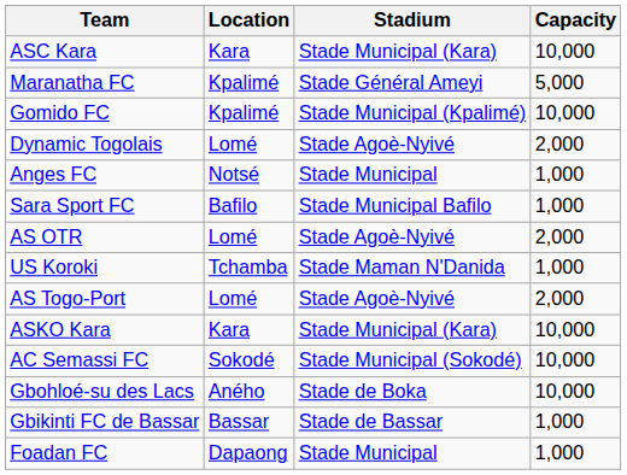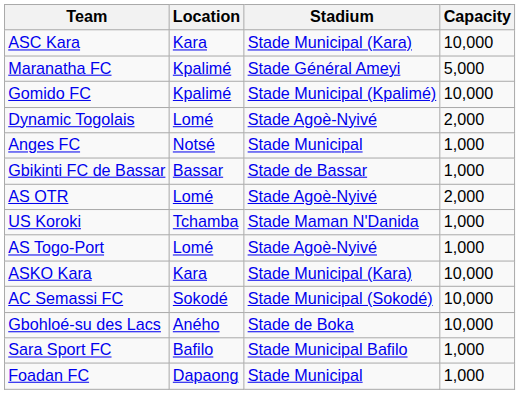 <table class="wikitable sortable">
 <tr>
 <th>Team</th>
 <th>Location</th>
 <th>Stadium</th>
 <th>Capacity</th>
 </tr>
 <tr>
 <td><a href='#'>ASC Kara</a></td>
 <td><a href='#'>Kara</a></td>
 <td><a href='#'>Stade Municipal (Kara)</a></td>
 <td>10,000</td>
 </tr>
 <tr>
 <td><a href='#'>Maranatha FC</a></td>
 <td><a href='#'>Kpalimé</a></td>
 <td><a href='#'>Stade Général Ameyi</a></td>
 <td>5,000</td>
 </tr>
 <tr>
 <td><a href='#'>Gomido FC</a></td>
 <td><a href='#'>Kpalimé</a></td>
 <td><a href='#'>Stade Municipal (Kpalimé)</a></td>
 <td>10,000</td>
 </tr>
 <tr>
 <td><a href='#'>Dynamic Togolais</a></td>
 <td><a href='#'>Lomé</a></td>
 <td><a href='#'>Stade Agoè-Nyivé</a></td>
 <td>2,000</td>
 </tr>
 <tr>
 <td><a href='#'>Anges FC</a></td>
 <td><a href='#'>Notsé</a></td>
 <td><a href='#'>Stade Municipal</a></td>
 <td>1,000</td>
 </tr>
 <tr>
-<td><a href='#'>Sara Sport FC</a></td>
-<td><a href='#'>Bafilo</a></td>
-<td><a href='#'>Stade Municipal Bafilo</a></td>
+<td><a href='#'>Gbikinti FC de Bassar</a></td>
+<td><a href='#'>Bassar</a></td>
+<td><a href='#'>Stade de Bassar</a></td>
 <td>1,000</td>
 </tr>
 <tr>
 <td><a href='#'>AS OTR</a></td>
 <td><a href='#'>Lomé</a></td>
 <td><a href='#'>Stade Agoè-Nyivé</a></td>
 <td>2,000</td>
 </tr>
 <tr>
 <td><a href='#'>US Koroki</a></td>
 <td><a href='#'>Tchamba</a></td>
 <td><a href='#'>Stade Maman N'Danida</a></td>
 <td>1,000</td>
 </tr>
 <tr>
 <td><a href='#'>AS Togo-Port</a></td>
 <td><a href='#'>Lomé</a></td>
 <td><a href='#'>Stade Agoè-Nyivé</a></td>
-<td>2,000</td>
+<td>1,000</td>
 </tr>
 <tr>
 <td><a href='#'>ASKO Kara</a></td>
 <td><a href='#'>Kara</a></td>
 <td><a href='#'>Stade Municipal (Kara)</a></td>
 <td>10,000</td>
 </tr>
 <tr>
 <td><a href='#'>AC Semassi FC</a></td>
 <td><a href='#'>Sokodé</a></td>
 <td><a href='#'>Stade Municipal (Sokodé)</a></td>
 <td>10,000</td>
 </tr>
 <tr>
 <td><a href='#'>Gbohloé-su des Lacs</a></td>
 <td><a href='#'>Aného</a></td>
 <td><a href='#'>Stade de Boka</a></td>
 <td>10,000</td>
 </tr>
 <tr>
-<td><a href='#'>Gbikinti FC de Bassar</a></td>
-<td><a href='#'>Bassar</a></td>
-<td><a href='#'>Stade de Bassar</a></td>
+<td><a href='#'>Sara Sport FC</a></td>
+<td><a href='#'>Bafilo</a></td>
+<td><a href='#'>Stade Municipal Bafilo</a></td>
 <td>1,000</td>
 </tr>
 <tr>
 <td><a href='#'>Foadan FC</a></td>
 <td><a href='#'>Dapaong</a></td>
 <td><a href='#'>Stade Municipal</a></td>
 <td>1,000</td>
 </tr>
 </table>
